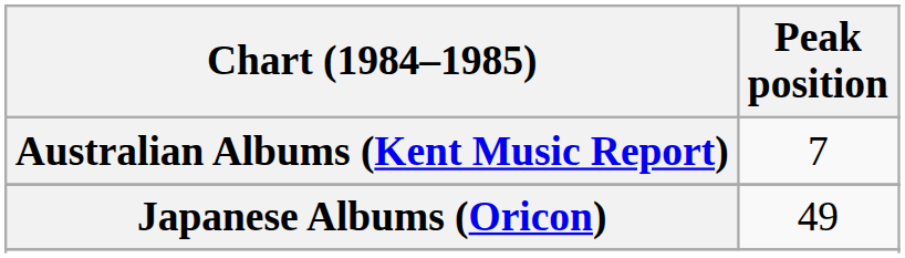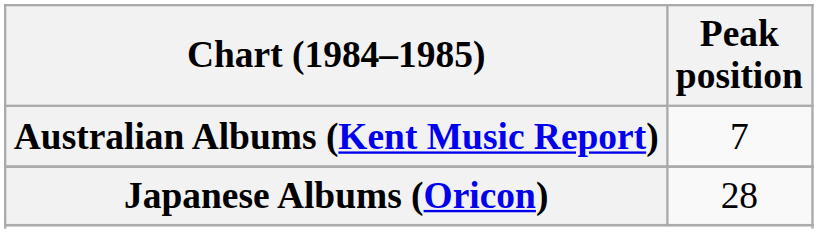 <table class="wikitable plainrowheaders sortable" style="text-align:center;">
 <tr>
 <th>Chart (1984–1985)</th>
 <th>Peak<br>position</th>
 </tr>
 <tr>
 <th scope="row">Australian Albums (<a href='#'>Kent Music Report</a>)</th>
 <td>7</td>
 </tr>
 <tr>
 </tr>
 <tr>
 </tr>
 <tr>
 </tr>
 <tr>
 <th scope="row">Japanese Albums (<a href='#'>Oricon</a>)</th>
-<td align="center">49</td>
+<td align="center">28</td>
 </tr>
 <tr>
 </tr>
 <tr>
 </tr>
 <tr>
 </tr>
 <tr>
 </tr>
 <tr>
 </tr>
 </table>
